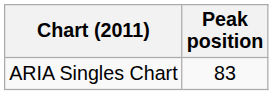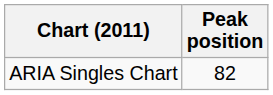 <table class="wikitable">
 <tr>
 <th>Chart (2011)</th>
 <th>Peak<br>position</th>
 </tr>
 <tr>
 <td>ARIA Singles Chart</td>
-<td align="center">83</td>
+<td align="center">82</td>
 </tr>
 </table>
